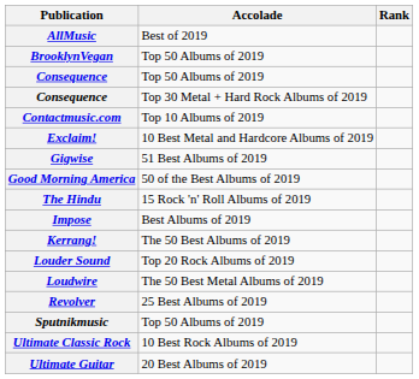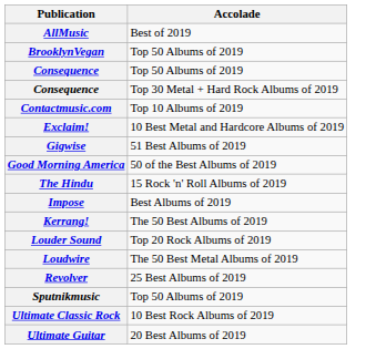 <table class="wikitable sortable plainrowheaders">
 <tr>
 <th>Publication</th>
 <th>Accolade</th>
-<th>Rank</th>
 </tr>
 <tr>
 <th scope="row"><em><a href='#'>AllMusic</a></em></th>
 <td>Best of 2019</td>
-<td></td>
 </tr>
 <tr>
 <th scope="row"><em><a href='#'>BrooklynVegan</a></em></th>
 <td>Top 50 Albums of 2019</td>
-<td></td>
 </tr>
 <tr>
 <th scope="row"><em><a href='#'>Consequence</a></em></th>
 <td>Top 50 Albums of 2019</td>
-<td></td>
 </tr>
 <tr>
 <th scope="row"><em>Consequence</em></th>
 <td>Top 30 Metal + Hard Rock Albums of 2019</td>
-<td></td>
 </tr>
 <tr>
 <th scope="row"><em><a href='#'>Contactmusic.com</a></em></th>
 <td>Top 10 Albums of 2019</td>
-<td></td>
 </tr>
 <tr>
 <th scope="row"><em><a href='#'>Exclaim!</a></em></th>
 <td>10 Best Metal and Hardcore Albums of 2019</td>
-<td></td>
 </tr>
 <tr>
 <th scope="row"><em><a href='#'>Gigwise</a></em></th>
 <td>51 Best Albums of 2019</td>
-<td></td>
 </tr>
 <tr>
 <th scope="row"><em><a href='#'>Good Morning America</a></em></th>
 <td>50 of the Best Albums of 2019</td>
-<td></td>
 </tr>
 <tr>
 <th scope="row"><em><a href='#'>The Hindu</a></em></th>
 <td>15 Rock 'n' Roll Albums of 2019</td>
-<td></td>
 </tr>
 <tr>
 <th scope="row"><em><a href='#'>Impose</a></em></th>
 <td>Best Albums of 2019</td>
-<td></td>
 </tr>
 <tr>
 <th scope="row"><em><a href='#'>Kerrang!</a></em></th>
 <td>The 50 Best Albums of 2019</td>
-<td></td>
 </tr>
 <tr>
 <th scope="row"><em><a href='#'>Louder Sound</a></em></th>
 <td>Top 20 Rock Albums of 2019</td>
-<td></td>
 </tr>
 <tr>
 <th scope="row"><em><a href='#'>Loudwire</a></em></th>
 <td>The 50 Best Metal Albums of 2019</td>
-<td></td>
 </tr>
 <tr>
 <th scope="row"><em><a href='#'>Revolver</a></em></th>
 <td>25 Best Albums of 2019</td>
-<td></td>
 </tr>
 <tr>
 <th scope="row"><em>Sputnikmusic</em></th>
 <td>Top 50 Albums of 2019</td>
-<td></td>
 </tr>
 <tr>
 <th scope="row"><em><a href='#'>Ultimate Classic Rock</a></em></th>
 <td>10 Best Rock Albums of 2019</td>
-<td></td>
 </tr>
 <tr>
 <th scope="row"><em><a href='#'>Ultimate Guitar</a></em></th>
 <td>20 Best Albums of 2019</td>
-<td></td>
 </tr>
 </table>
